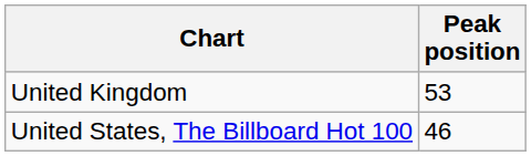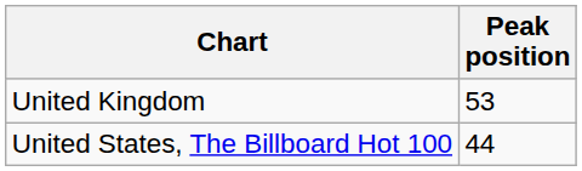 <table class="wikitable sortable plainrowheaders">
 <tr>
 <th>Chart</th>
 <th>Peak<br>position</th>
 </tr>
 <tr>
 <td>United Kingdom</td>
 <td>53</td>
 </tr>
 <tr>
 <td>United States, <a href='#'>The Billboard Hot 100</a></td>
-<td>46</td>
+<td>44</td>
 </tr>
 </table>
